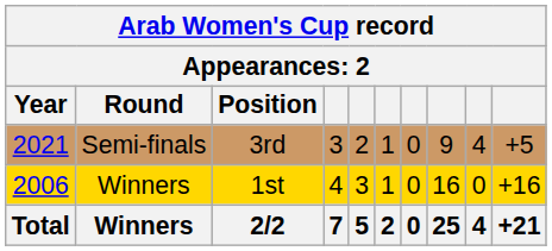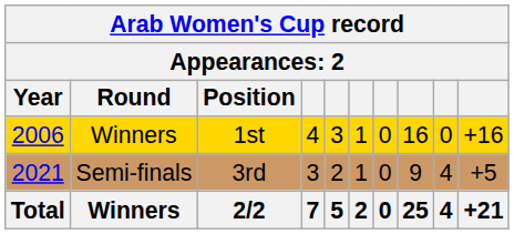 <table class="wikitable" style="text-align: center;font-size:90%;">
 <tr>
 <th colspan=10><a href='#'>Arab Women's Cup</a> record</th>
 </tr>
 <tr>
 <th colspan=10>Appearances: 2</th>
 </tr>
 <tr>
 <th>Year</th>
 <th>Round</th>
 <th>Position</th>
 <th></th>
 <th></th>
 <th></th>
 <th></th>
 <th></th>
 <th></th>
 <th></th>
 </tr>
+<tr bgcolor=gold>
+<td> <a href='#'>2006</a></td>
+<td>Winners</td>
+<td>1st</td>
+<td>4</td>
+<td>3</td>
+<td>1</td>
+<td>0</td>
+<td>16</td>
+<td>0</td>
+<td>+16</td>
+</tr>
 <tr bgcolor=#cc9966>
 <td> <a href='#'>2021</a></td>
 <td>Semi-finals</td>
 <td>3rd</td>
 <td>3</td>
 <td>2</td>
 <td>1</td>
 <td>0</td>
 <td>9</td>
 <td>4</td>
 <td>+5</td>
-</tr>
-<tr bgcolor=gold>
-<td> <a href='#'>2006</a></td>
-<td>Winners</td>
-<td>1st</td>
-<td>4</td>
-<td>3</td>
-<td>1</td>
-<td>0</td>
-<td>16</td>
-<td>0</td>
-<td>+16</td>
 </tr>
 <tr>
 <th>Total</th>
 <th>Winners</th>
 <th>2/2</th>
 <th>7</th>
 <th>5</th>
 <th>2</th>
 <th>0</th>
 <th>25</th>
 <th>4</th>
 <th>+21</th>
 </tr>
 </table>
